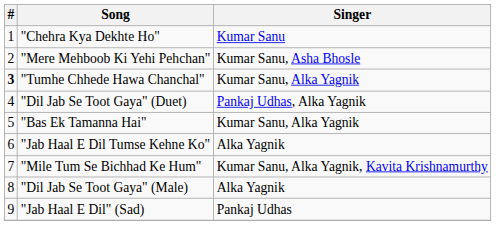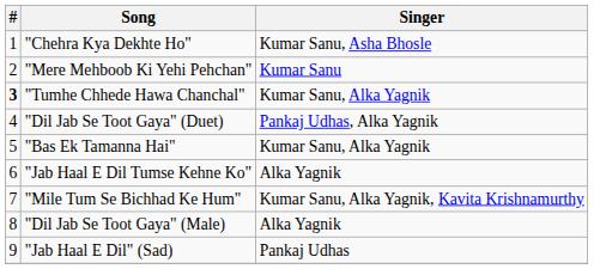 <table class="wikitable sortable">
 <tr>
 <th>#</th>
 <th>Song</th>
 <th>Singer</th>
 </tr>
 <tr>
 <td>1</td>
 <td>"Chehra Kya Dekhte Ho"</td>
-<td><a href='#'>Kumar Sanu</a></td>
+<td>Kumar Sanu, <a href='#'>Asha Bhosle</a></td>
 </tr>
 <tr>
 <td>2</td>
 <td>"Mere Mehboob Ki Yehi Pehchan"</td>
-<td>Kumar Sanu, <a href='#'>Asha Bhosle</a></td>
+<td><a href='#'>Kumar Sanu</a></td>
 </tr>
 <tr>
 <td><strong>3</strong></td>
 <td>"Tumhe Chhede Hawa Chanchal"</td>
 <td>Kumar Sanu, <a href='#'>Alka Yagnik</a></td>
 </tr>
 <tr>
 <td>4</td>
 <td>"Dil Jab Se Toot Gaya" (Duet)</td>
 <td><a href='#'>Pankaj Udhas</a>, Alka Yagnik</td>
 </tr>
 <tr>
 <td>5</td>
 <td>"Bas Ek Tamanna Hai"</td>
 <td>Kumar Sanu, Alka Yagnik</td>
 </tr>
 <tr>
 <td>6</td>
 <td>"Jab Haal E Dil Tumse Kehne Ko"</td>
 <td>Alka Yagnik</td>
 </tr>
 <tr>
 <td>7</td>
 <td>"Mile Tum Se Bichhad Ke Hum"</td>
 <td>Kumar Sanu, Alka Yagnik, <a href='#'>Kavita Krishnamurthy</a></td>
 </tr>
 <tr>
 <td>8</td>
 <td>"Dil Jab Se Toot Gaya" (Male)</td>
 <td>Alka Yagnik</td>
 </tr>
 <tr>
 <td>9</td>
 <td>"Jab Haal E Dil" (Sad)</td>
 <td>Pankaj Udhas</td>
 </tr>
 <tr>
 </tr>
 </table>
